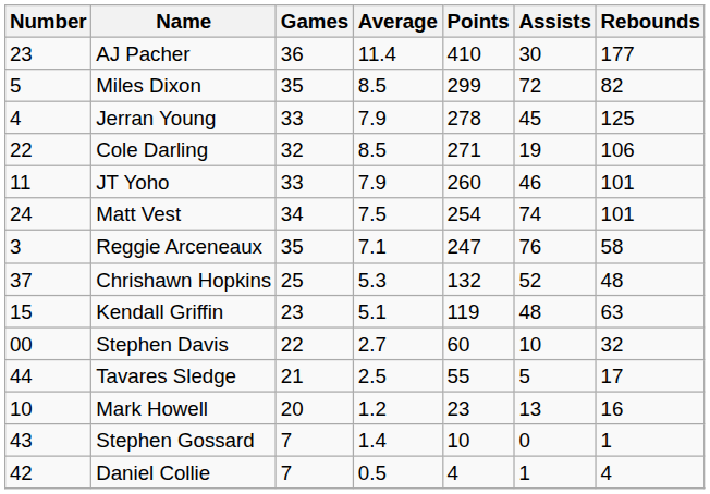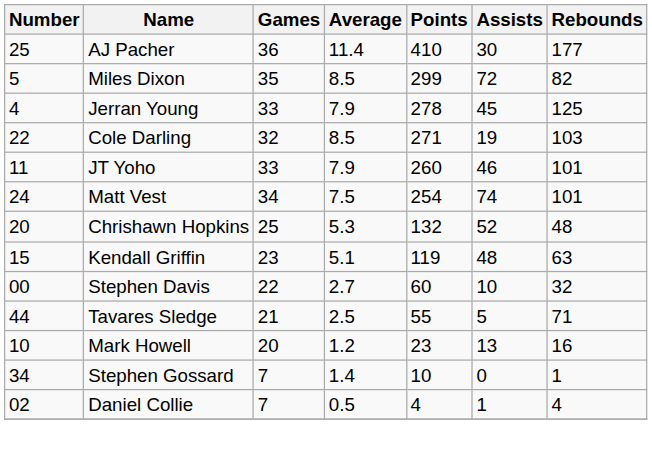 <table class="wikitable" style="font-size: 95%;">
 <tr>
 <th>Number</th>
 <th>Name</th>
 <th>Games</th>
 <th>Average</th>
 <th>Points</th>
 <th>Assists</th>
 <th>Rebounds</th>
 </tr>
 <tr>
-<td>23</td>
+<td>25</td>
 <td>AJ Pacher</td>
 <td>36</td>
 <td>11.4</td>
 <td>410</td>
 <td>30</td>
 <td>177</td>
 </tr>
 <tr>
 <td>5</td>
 <td>Miles Dixon</td>
 <td>35</td>
 <td>8.5</td>
 <td>299</td>
 <td>72</td>
 <td>82</td>
 </tr>
 <tr>
 <td>4</td>
 <td>Jerran Young</td>
 <td>33</td>
 <td>7.9</td>
 <td>278</td>
 <td>45</td>
 <td>125</td>
 </tr>
 <tr>
 <td>22</td>
 <td>Cole Darling</td>
 <td>32</td>
 <td>8.5</td>
 <td>271</td>
 <td>19</td>
-<td>106</td>
+<td>103</td>
 </tr>
 <tr>
 <td>11</td>
 <td>JT Yoho</td>
 <td>33</td>
 <td>7.9</td>
 <td>260</td>
 <td>46</td>
 <td>101</td>
 </tr>
 <tr>
 <td>24</td>
 <td>Matt Vest</td>
 <td>34</td>
 <td>7.5</td>
 <td>254</td>
 <td>74</td>
 <td>101</td>
 </tr>
 <tr>
-<td>3</td>
-<td>Reggie Arceneaux</td>
-<td>35</td>
-<td>7.1</td>
-<td>247</td>
-<td>76</td>
-<td>58</td>
-</tr>
-<tr>
-<td>37</td>
+<td>20</td>
 <td>Chrishawn Hopkins</td>
 <td>25</td>
 <td>5.3</td>
 <td>132</td>
 <td>52</td>
 <td>48</td>
 </tr>
 <tr>
 <td>15</td>
 <td>Kendall Griffin</td>
 <td>23</td>
 <td>5.1</td>
 <td>119</td>
 <td>48</td>
 <td>63</td>
 </tr>
 <tr>
 <td>00</td>
 <td>Stephen Davis</td>
 <td>22</td>
 <td>2.7</td>
 <td>60</td>
 <td>10</td>
 <td>32</td>
 </tr>
 <tr>
 <td>44</td>
 <td>Tavares Sledge</td>
 <td>21</td>
 <td>2.5</td>
 <td>55</td>
 <td>5</td>
-<td>17</td>
+<td>71</td>
 </tr>
 <tr>
 <td>10</td>
 <td>Mark Howell</td>
 <td>20</td>
 <td>1.2</td>
 <td>23</td>
 <td>13</td>
 <td>16</td>
 </tr>
 <tr>
-<td>43</td>
+<td>34</td>
 <td>Stephen Gossard</td>
 <td>7</td>
 <td>1.4</td>
 <td>10</td>
 <td>0</td>
 <td>1</td>
 </tr>
 <tr>
-<td>42</td>
+<td>02</td>
 <td>Daniel Collie</td>
 <td>7</td>
 <td>0.5</td>
 <td>4</td>
 <td>1</td>
 <td>4</td>
 </tr>
 <tr>
 </tr>
 </table>
